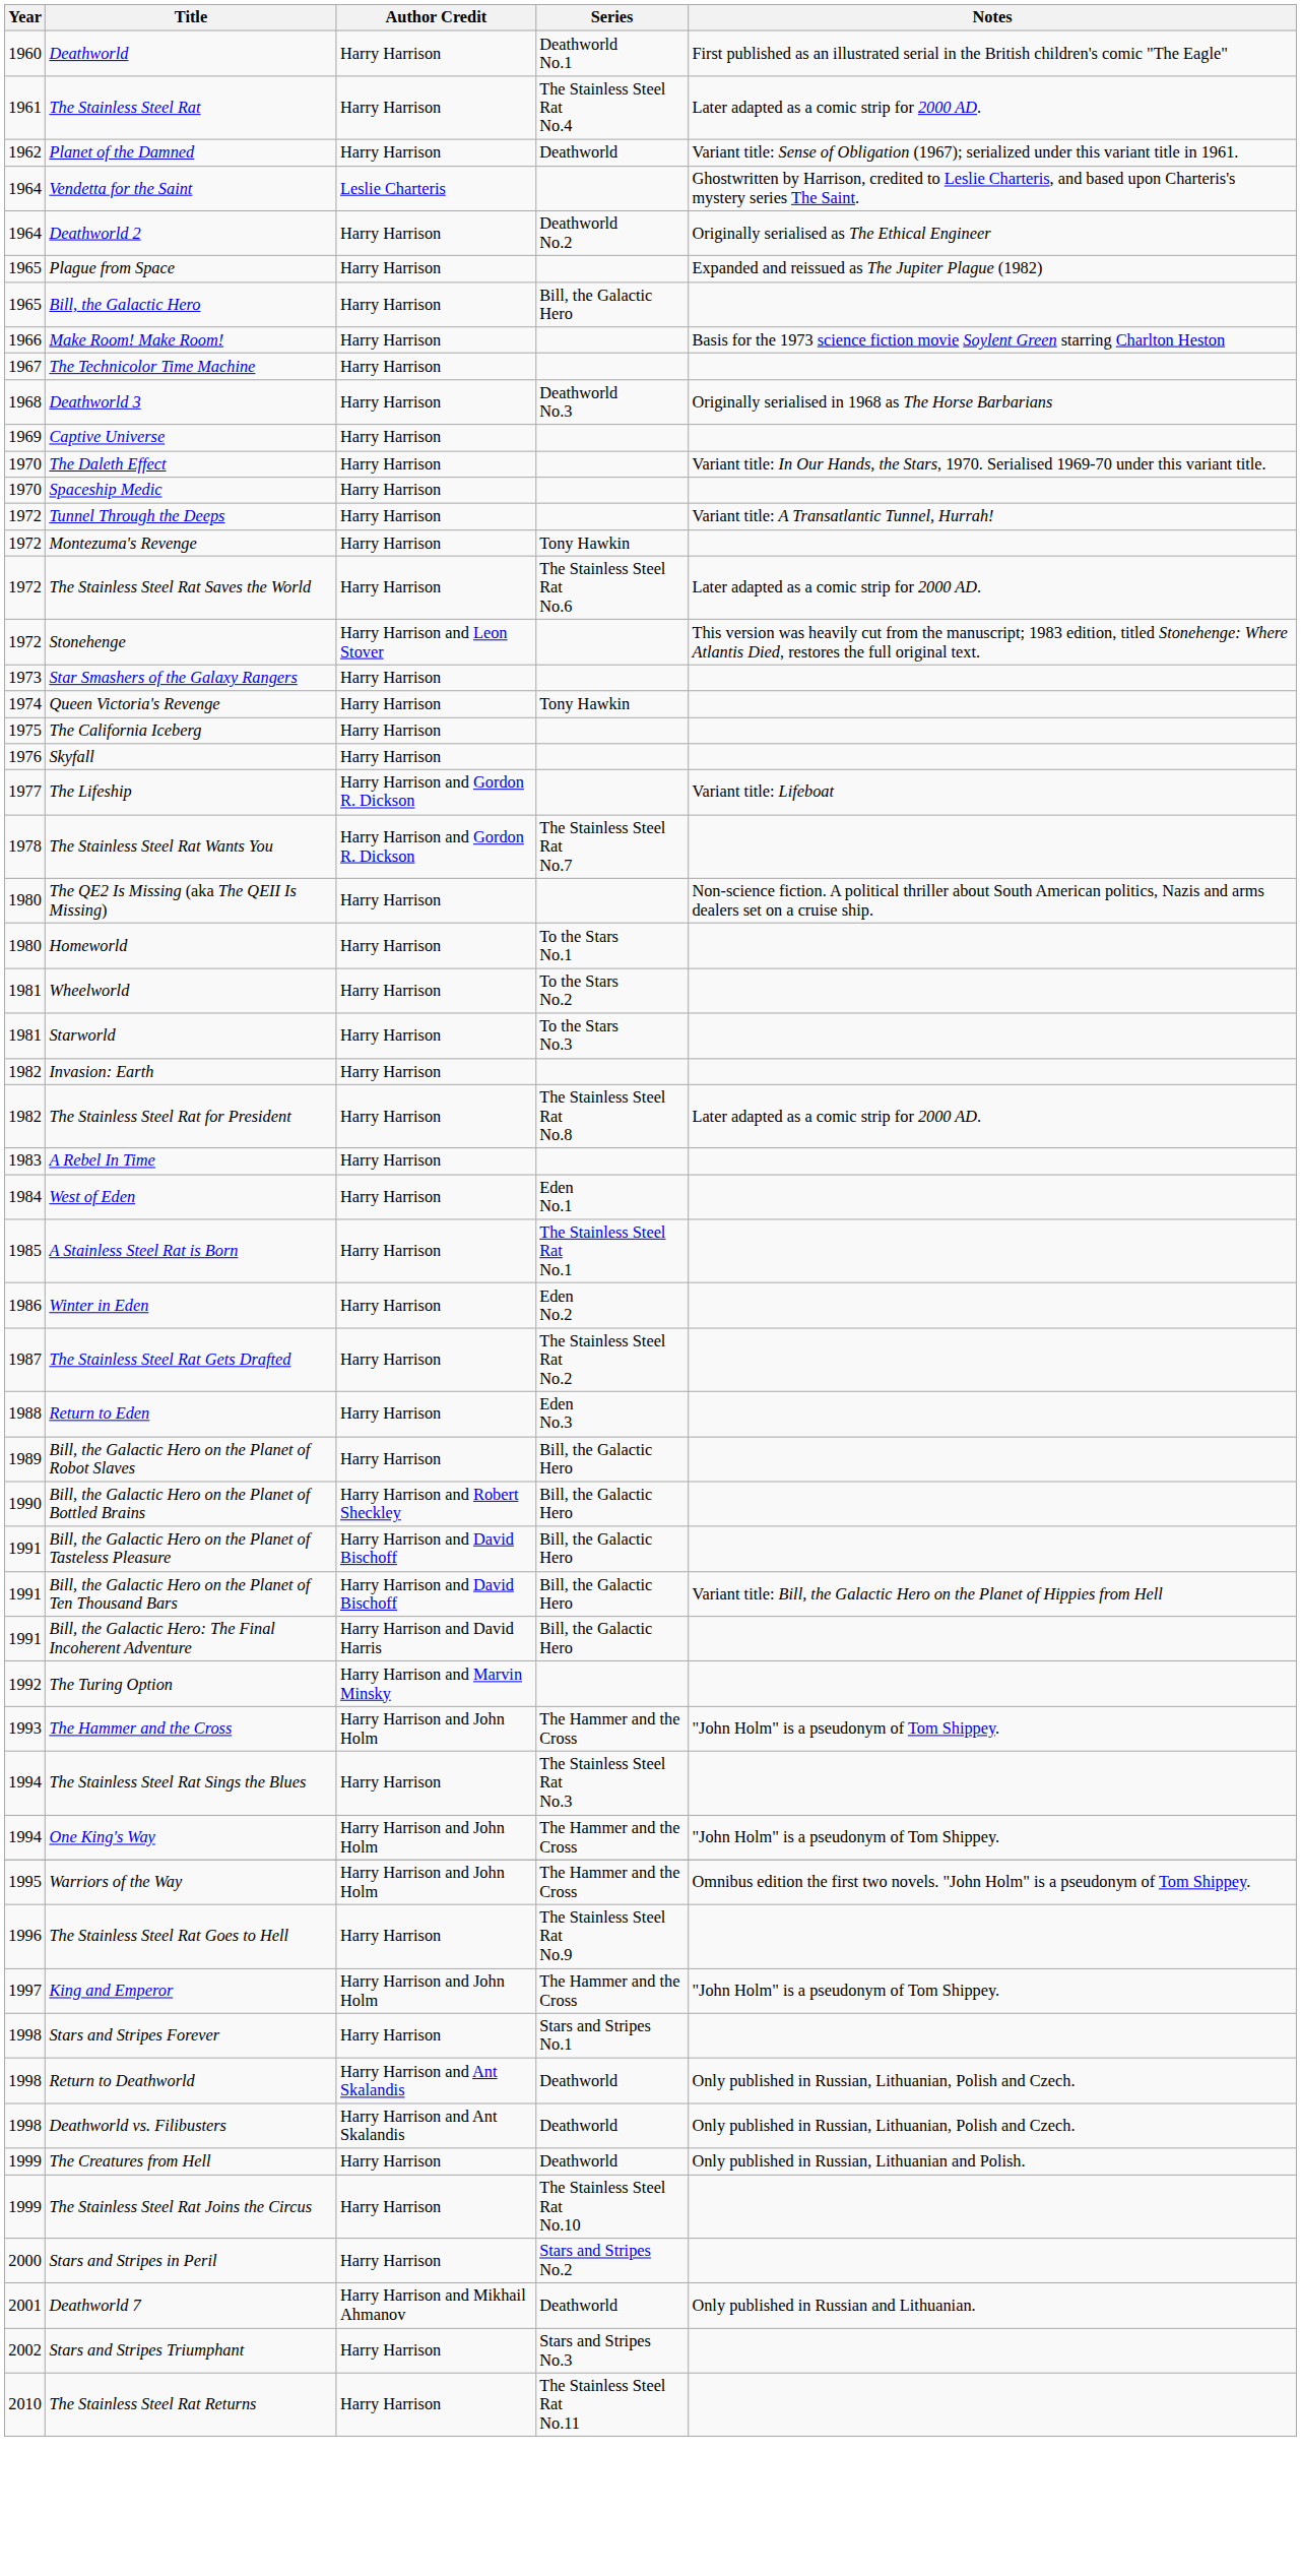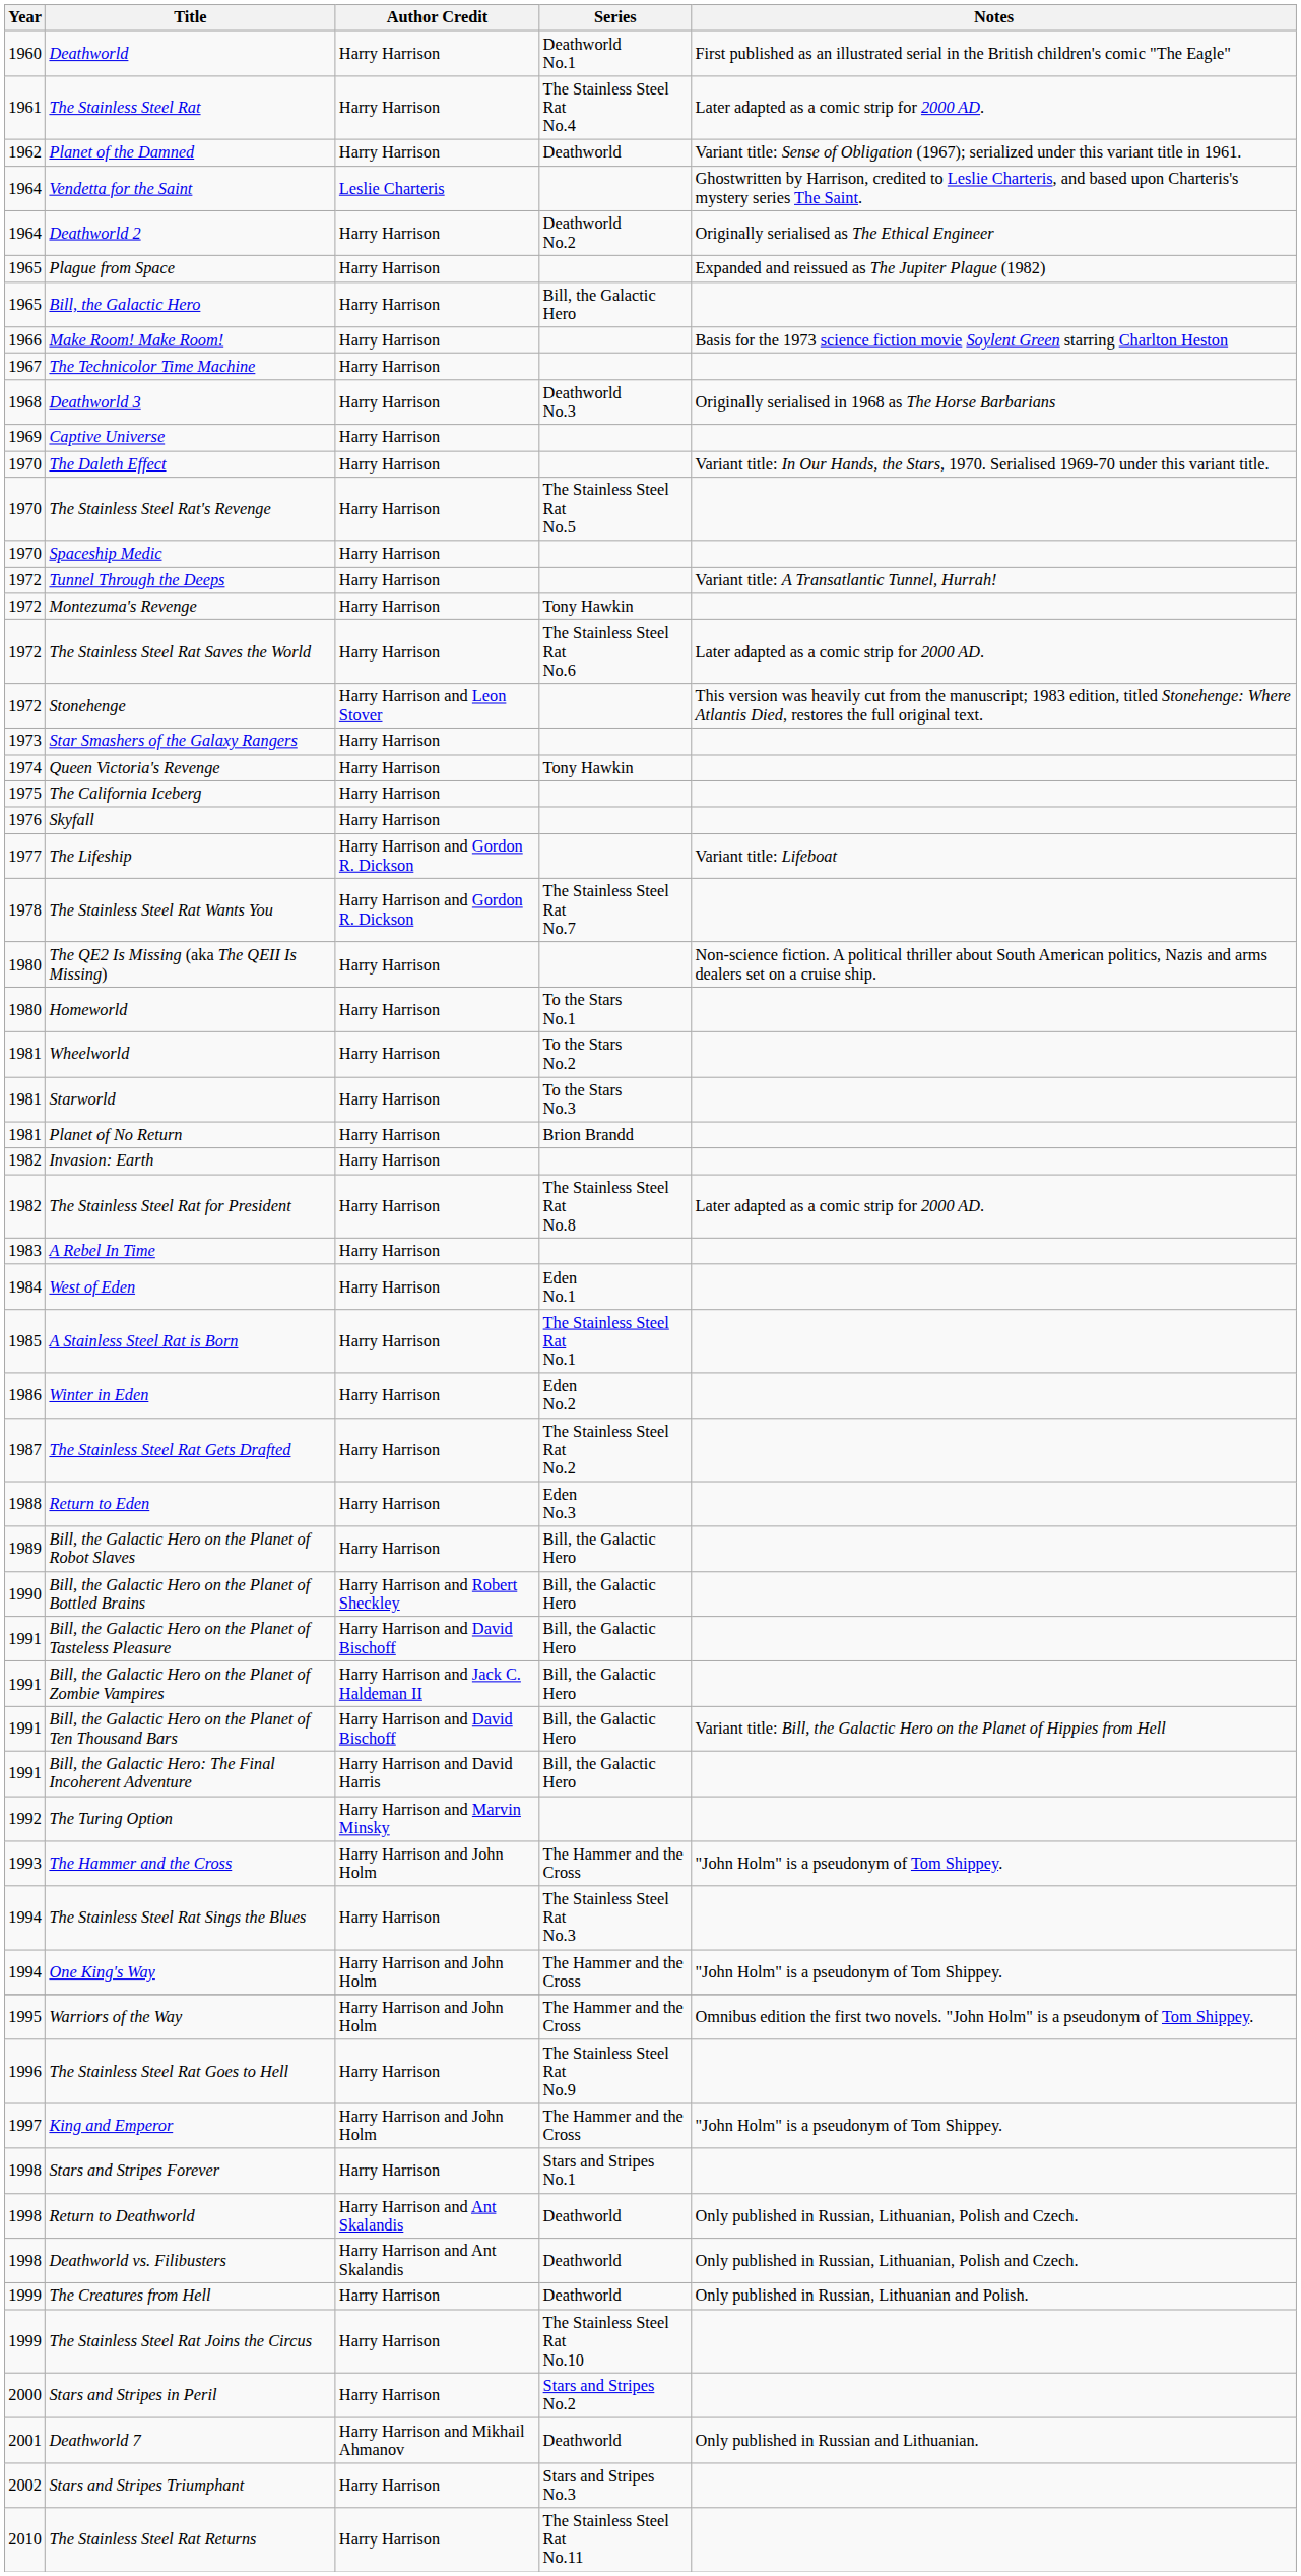 <table class="sortable wikitable">
 <tr>
 <th>Year</th>
 <th>Title</th>
 <th>Author Credit</th>
 <th>Series</th>
 <th>Notes</th>
 </tr>
 <tr>
 <td>1960</td>
 <td><em><a href='#'>Deathworld</a></em></td>
 <td>Harry Harrison</td>
 <td>Deathworld<br>No.1</td>
 <td>First published as an illustrated serial in the British children's comic "The Eagle"</td>
 </tr>
 <tr>
 <td>1961</td>
 <td><em><a href='#'>The Stainless Steel Rat</a></em></td>
 <td>Harry Harrison</td>
 <td>The Stainless Steel Rat<br>No.4</td>
 <td>Later adapted as a comic strip for <em><a href='#'>2000 AD</a></em>.</td>
 </tr>
 <tr>
 <td>1962</td>
 <td><em><a href='#'>Planet of the Damned</a></em></td>
 <td>Harry Harrison</td>
 <td>Deathworld</td>
 <td>Variant title: <em>Sense of Obligation</em> (1967); serialized under this variant title in 1961.</td>
 </tr>
 <tr>
 <td>1964</td>
 <td><em><a href='#'>Vendetta for the Saint</a></em></td>
 <td><a href='#'>Leslie Charteris</a></td>
 <td></td>
 <td>Ghostwritten by Harrison, credited to <a href='#'>Leslie Charteris</a>, and based upon Charteris's mystery series <a href='#'>The Saint</a>.</td>
 </tr>
 <tr>
 <td>1964</td>
 <td><em><a href='#'>Deathworld 2</a></em></td>
 <td>Harry Harrison</td>
 <td>Deathworld<br>No.2</td>
 <td>Originally serialised as <em>The Ethical Engineer</em></td>
 </tr>
 <tr>
 <td>1965</td>
 <td><em>Plague from Space</em></td>
 <td>Harry Harrison</td>
 <td></td>
 <td>Expanded and reissued as <em>The Jupiter Plague</em> (1982)</td>
 </tr>
 <tr>
 <td>1965</td>
 <td><em><a href='#'>Bill, the Galactic Hero</a></em></td>
 <td>Harry Harrison</td>
 <td>Bill, the Galactic Hero</td>
 <td></td>
 </tr>
 <tr>
 <td>1966</td>
 <td><em><a href='#'>Make Room! Make Room!</a></em></td>
 <td>Harry Harrison</td>
 <td></td>
 <td>Basis for the 1973 <a href='#'>science fiction movie</a> <em><a href='#'>Soylent Green</a></em> starring <a href='#'>Charlton Heston</a></td>
 </tr>
 <tr>
 <td>1967</td>
 <td><em><a href='#'>The Technicolor Time Machine</a></em></td>
 <td>Harry Harrison</td>
 <td></td>
 <td></td>
 </tr>
 <tr>
 <td>1968</td>
 <td><em><a href='#'>Deathworld 3</a></em></td>
 <td>Harry Harrison</td>
 <td>Deathworld<br>No.3</td>
 <td>Originally serialised in 1968 as <em>The Horse Barbarians</em></td>
 </tr>
 <tr>
 <td>1969</td>
 <td><em><a href='#'>Captive Universe</a></em></td>
 <td>Harry Harrison</td>
 <td></td>
 <td></td>
 </tr>
 <tr>
 <td>1970</td>
 <td><em><a href='#'>The Daleth Effect</a></em></td>
 <td>Harry Harrison</td>
 <td></td>
 <td>Variant title: <em>In Our Hands, the Stars</em>, 1970.  Serialised 1969-70 under this variant title.</td>
+</tr>
+<tr>
+<td>1970</td>
+<td><em>The Stainless Steel Rat's Revenge</em></td>
+<td>Harry Harrison</td>
+<td>The Stainless Steel Rat<br>No.5</td>
+<td></td>
 </tr>
 <tr>
 <td>1970</td>
 <td><em><a href='#'>Spaceship Medic</a></em></td>
 <td>Harry Harrison</td>
 <td></td>
 <td></td>
 </tr>
 <tr>
 <td>1972</td>
 <td><em><a href='#'>Tunnel Through the Deeps</a></em></td>
 <td>Harry Harrison</td>
 <td></td>
 <td>Variant title: <em>A Transatlantic Tunnel, Hurrah!</em></td>
 </tr>
 <tr>
 <td>1972</td>
 <td><em>Montezuma's Revenge</em></td>
 <td>Harry Harrison</td>
 <td>Tony Hawkin</td>
 <td></td>
 </tr>
 <tr>
 <td>1972</td>
 <td><em>The Stainless Steel Rat Saves the World</em></td>
 <td>Harry Harrison</td>
 <td>The Stainless Steel Rat<br>No.6</td>
 <td>Later adapted as a comic strip for <em>2000 AD</em>.</td>
 </tr>
 <tr>
 <td>1972</td>
 <td><em>Stonehenge</em></td>
 <td>Harry Harrison and <a href='#'>Leon Stover</a></td>
 <td></td>
 <td>This version was heavily cut from the manuscript; 1983 edition, titled <em>Stonehenge: Where Atlantis Died</em>, restores the full original text.</td>
 </tr>
 <tr>
 <td>1973</td>
 <td><em><a href='#'>Star Smashers of the Galaxy Rangers</a></em></td>
 <td>Harry Harrison</td>
 <td></td>
 <td></td>
 </tr>
 <tr>
 <td>1974</td>
 <td><em>Queen Victoria's Revenge </em></td>
 <td>Harry Harrison</td>
 <td>Tony Hawkin</td>
 <td></td>
 </tr>
 <tr>
 <td>1975</td>
 <td><em>The California Iceberg</em></td>
 <td>Harry Harrison</td>
 <td></td>
 <td></td>
 </tr>
 <tr>
 <td>1976</td>
 <td><em>Skyfall</em></td>
 <td>Harry Harrison</td>
 <td></td>
 <td></td>
 </tr>
 <tr>
 <td>1977</td>
 <td><em>The Lifeship</em></td>
 <td>Harry Harrison and <a href='#'>Gordon R. Dickson</a></td>
 <td></td>
 <td>Variant title: <em>Lifeboat</em></td>
 </tr>
 <tr>
 <td>1978</td>
 <td><em>The Stainless Steel Rat Wants You</em></td>
 <td>Harry Harrison and <a href='#'>Gordon R. Dickson</a></td>
 <td>The Stainless Steel Rat<br>No.7</td>
 <td></td>
 </tr>
 <tr>
 <td>1980</td>
 <td><em>The QE2 Is Missing</em> (aka <em>The QEII Is Missing</em>)</td>
 <td>Harry Harrison</td>
 <td></td>
 <td>Non-science fiction. A political thriller about South American politics, Nazis and arms dealers set on a cruise ship.</td>
 </tr>
 <tr>
 <td>1980</td>
 <td><em>Homeworld</em></td>
 <td>Harry Harrison</td>
 <td>To the Stars<br>No.1</td>
 <td></td>
 </tr>
 <tr>
 <td>1981</td>
 <td><em>Wheelworld</em></td>
 <td>Harry Harrison</td>
 <td>To the Stars<br>No.2</td>
 <td></td>
 </tr>
 <tr>
 <td>1981</td>
 <td><em>Starworld</em></td>
 <td>Harry Harrison</td>
 <td>To the Stars<br>No.3</td>
 <td></td>
 </tr>
 <tr>
+<td>1981</td>
+<td><em>Planet of No Return</em></td>
+<td>Harry Harrison</td>
+<td>Brion Brandd</td>
+<td></td>
+</tr>
+<tr>
 <td>1982</td>
 <td><em>Invasion: Earth</em></td>
 <td>Harry Harrison</td>
 <td></td>
 <td></td>
 </tr>
 <tr>
 <td>1982</td>
 <td><em>The Stainless Steel Rat for President</em></td>
 <td>Harry Harrison</td>
 <td>The Stainless Steel Rat<br>No.8</td>
 <td>Later adapted as a comic strip for <em>2000 AD</em>.</td>
 </tr>
 <tr>
 <td>1983</td>
 <td><em><a href='#'>A Rebel In Time</a></em></td>
 <td>Harry Harrison</td>
 <td></td>
 <td></td>
 </tr>
 <tr>
 <td>1984</td>
 <td><em><a href='#'>West of Eden</a></em></td>
 <td>Harry Harrison</td>
 <td>Eden<br>No.1</td>
 <td></td>
 </tr>
 <tr>
 <td>1985</td>
 <td><em><a href='#'>A Stainless Steel Rat is Born</a></em></td>
 <td>Harry Harrison</td>
 <td><a href='#'>The Stainless Steel Rat</a><br>No.1</td>
 <td></td>
 </tr>
 <tr>
 <td>1986</td>
 <td><em><a href='#'>Winter in Eden</a></em></td>
 <td>Harry Harrison</td>
 <td>Eden<br>No.2</td>
 <td></td>
 </tr>
 <tr>
 <td>1987</td>
 <td><em><a href='#'>The Stainless Steel Rat Gets Drafted</a></em></td>
 <td>Harry Harrison</td>
 <td>The Stainless Steel Rat<br>No.2</td>
 <td></td>
 </tr>
 <tr>
 <td>1988</td>
 <td><em><a href='#'>Return to Eden</a></em></td>
 <td>Harry Harrison</td>
 <td>Eden<br>No.3</td>
 <td></td>
 </tr>
 <tr>
 <td>1989</td>
 <td><em>Bill, the Galactic Hero on the Planet of Robot Slaves</em></td>
 <td>Harry Harrison</td>
 <td>Bill, the Galactic Hero</td>
 <td></td>
 </tr>
 <tr>
 <td>1990</td>
 <td><em>Bill, the Galactic Hero on the Planet of Bottled Brains</em></td>
 <td>Harry Harrison and <a href='#'>Robert Sheckley</a></td>
 <td>Bill, the Galactic Hero</td>
 <td></td>
 </tr>
 <tr>
 <td>1991</td>
 <td><em>Bill, the Galactic Hero on the Planet of Tasteless Pleasure</em></td>
 <td>Harry Harrison and <a href='#'>David Bischoff</a></td>
+<td>Bill, the Galactic Hero</td>
+<td></td>
+</tr>
+<tr>
+<td>1991</td>
+<td><em>Bill, the Galactic Hero on the Planet of Zombie Vampires</em></td>
+<td>Harry Harrison and <a href='#'>Jack C. Haldeman II</a></td>
 <td>Bill, the Galactic Hero</td>
 <td></td>
 </tr>
 <tr>
 <td>1991</td>
 <td><em>Bill, the Galactic Hero on the Planet of Ten Thousand Bars</em></td>
 <td>Harry Harrison and <a href='#'>David Bischoff</a></td>
 <td>Bill, the Galactic Hero</td>
 <td>Variant title: <em>Bill, the Galactic Hero on the Planet of Hippies from Hell</em></td>
 </tr>
 <tr>
 <td>1991</td>
 <td><em>Bill, the Galactic Hero: The Final Incoherent Adventure</em></td>
 <td>Harry Harrison and David Harris</td>
 <td>Bill, the Galactic Hero</td>
 <td></td>
 </tr>
 <tr>
 <td>1992</td>
 <td><em>The Turing Option</em></td>
 <td>Harry Harrison and <a href='#'>Marvin Minsky</a></td>
 <td></td>
 <td></td>
 </tr>
 <tr>
 <td>1993</td>
 <td><em><a href='#'>The Hammer and the Cross</a></em></td>
 <td>Harry Harrison and John Holm</td>
 <td>The Hammer and the Cross</td>
 <td>"John Holm" is a pseudonym of <a href='#'>Tom Shippey</a>.</td>
 </tr>
 <tr>
 <td>1994</td>
 <td><em>The Stainless Steel Rat Sings the Blues</em></td>
 <td>Harry Harrison</td>
 <td>The Stainless Steel Rat<br>No.3</td>
 <td></td>
 </tr>
 <tr>
 <td>1994</td>
 <td><em><a href='#'>One King's Way</a></em></td>
 <td>Harry Harrison and John Holm</td>
 <td>The Hammer and the Cross</td>
 <td>"John Holm" is a pseudonym of Tom Shippey.</td>
 </tr>
 <tr>
 </tr>
 <tr>
 <td>1995</td>
 <td><em>Warriors of the Way</em></td>
 <td>Harry Harrison and John Holm</td>
 <td>The Hammer and the Cross</td>
 <td>Omnibus edition the first two novels. "John Holm" is a pseudonym of <a href='#'>Tom Shippey</a>.</td>
 </tr>
 <tr>
 <td>1996</td>
 <td><em>The Stainless Steel Rat Goes to Hell</em></td>
 <td>Harry Harrison</td>
 <td>The Stainless Steel Rat<br>No.9</td>
 <td></td>
 </tr>
 <tr>
 <td>1997</td>
 <td><em><a href='#'>King and Emperor</a></em></td>
 <td>Harry Harrison and John Holm</td>
 <td>The Hammer and the Cross</td>
 <td>"John Holm" is a pseudonym of Tom Shippey.</td>
 </tr>
 <tr>
 <td>1998</td>
 <td><em>Stars and Stripes Forever</em></td>
 <td>Harry Harrison</td>
 <td>Stars and Stripes<br>No.1</td>
 <td></td>
 </tr>
 <tr>
 <td>1998</td>
 <td><em>Return to Deathworld</em></td>
 <td>Harry Harrison and <a href='#'>Ant Skalandis</a></td>
 <td>Deathworld</td>
 <td>Only published in Russian, Lithuanian, Polish and Czech.</td>
 </tr>
 <tr>
 <td>1998</td>
 <td><em>Deathworld vs. Filibusters</em></td>
 <td>Harry Harrison and Ant Skalandis</td>
 <td>Deathworld</td>
 <td>Only published in Russian, Lithuanian, Polish and Czech.</td>
 </tr>
 <tr>
 <td>1999</td>
 <td><em>The Creatures from Hell</em></td>
 <td>Harry Harrison</td>
 <td>Deathworld</td>
 <td>Only published in Russian, Lithuanian and Polish.</td>
 </tr>
 <tr>
 <td>1999</td>
 <td><em>The Stainless Steel Rat Joins the Circus</em></td>
 <td>Harry Harrison</td>
 <td>The Stainless Steel Rat<br>No.10</td>
 <td></td>
 </tr>
 <tr>
 <td>2000</td>
 <td><em>Stars and Stripes in Peril</em></td>
 <td>Harry Harrison</td>
 <td><a href='#'>Stars and Stripes</a><br>No.2</td>
 <td></td>
 </tr>
 <tr>
 <td>2001</td>
 <td><em>Deathworld 7 </em></td>
 <td>Harry Harrison and Mikhail Ahmanov</td>
 <td>Deathworld</td>
 <td>Only published in Russian and Lithuanian.</td>
 </tr>
 <tr>
 <td>2002</td>
 <td><em>Stars and Stripes Triumphant</em></td>
 <td>Harry Harrison</td>
 <td>Stars and Stripes<br>No.3</td>
 <td></td>
 </tr>
 <tr>
 <td>2010</td>
 <td><em>The Stainless Steel Rat Returns</em></td>
 <td>Harry Harrison</td>
 <td>The Stainless Steel Rat<br>No.11</td>
 <td></td>
 </tr>
 </table>
